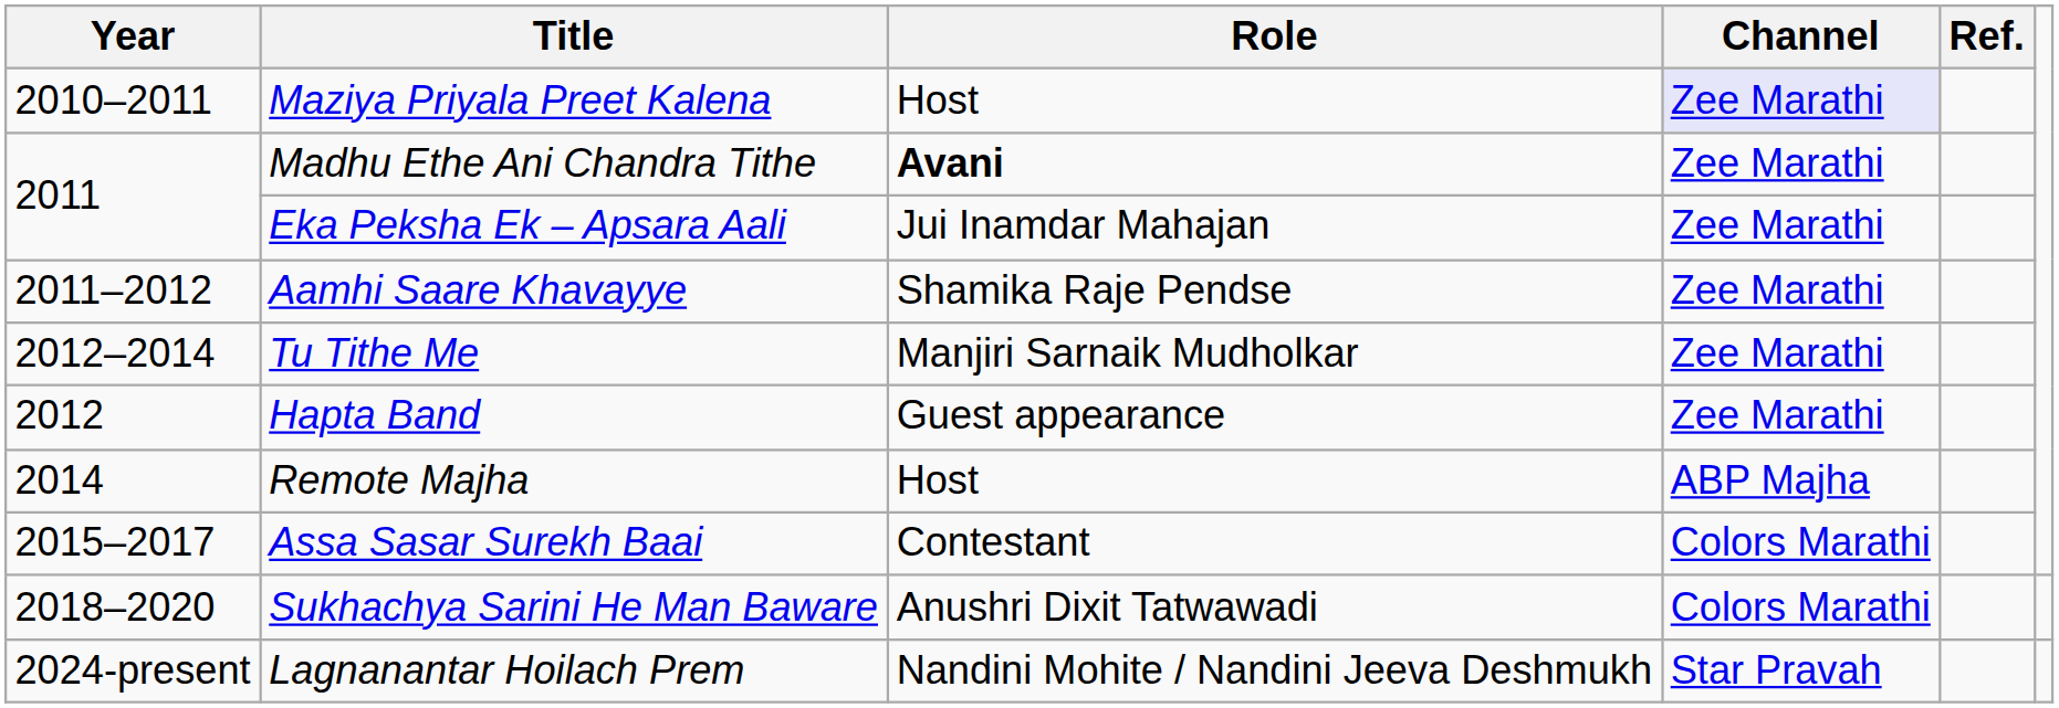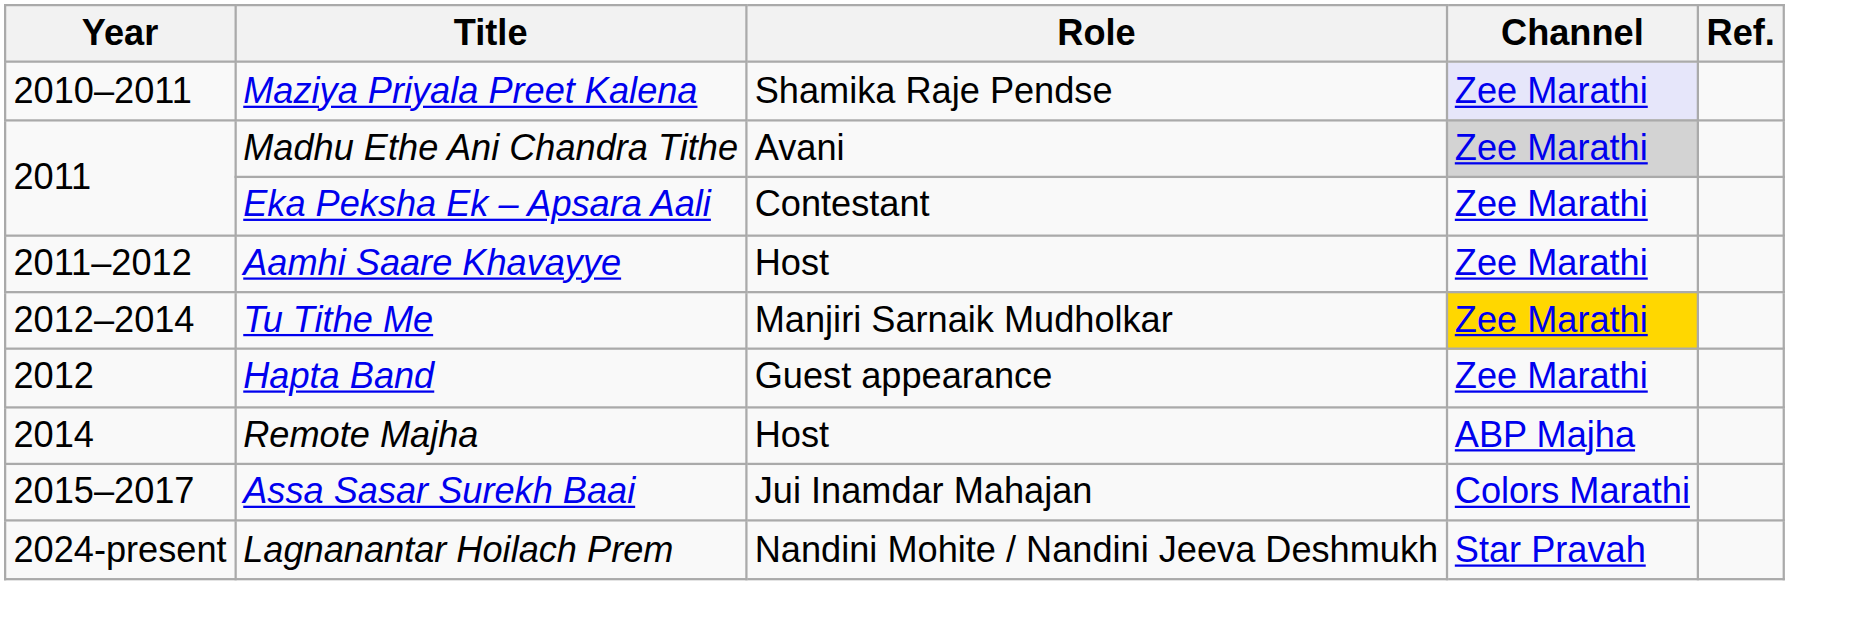 <table class="wikitable sortable">
 <tr>
 <th>Year</th>
 <th>Title</th>
 <th>Role</th>
 <th>Channel</th>
 <th>Ref.</th>
 </tr>
 <tr>
 <td>2010–2011</td>
 <td><em><a href='#'>Maziya Priyala Preet Kalena</a></em></td>
-<td>Host</td>
+<td>Shamika Raje Pendse</td>
 <td style="background: lavender;"><a href='#'>Zee Marathi</a></td>
 <td></td>
 </tr>
 <tr>
 <td rowspan="2">2011</td>
 <td><em>Madhu Ethe Ani Chandra Tithe</em></td>
-<td><strong>Avani</strong></td>
-<td><a href='#'>Zee Marathi</a></td>
+<td>Avani</td>
+<td style="background: lightgrey;"><a href='#'>Zee Marathi</a></td>
 <td></td>
 </tr>
 <tr>
 <td><em><a href='#'>Eka Peksha Ek – Apsara Aali</a></em></td>
-<td>Jui Inamdar Mahajan</td>
+<td>Contestant</td>
 <td><a href='#'>Zee Marathi</a></td>
 <td></td>
 </tr>
 <tr>
 <td>2011–2012</td>
 <td><em><a href='#'>Aamhi Saare Khavayye</a></em></td>
-<td>Shamika Raje Pendse</td>
+<td>Host</td>
 <td><a href='#'>Zee Marathi</a></td>
 <td></td>
 </tr>
 <tr>
 <td>2012–2014</td>
 <td><em><a href='#'>Tu Tithe Me</a></em></td>
 <td>Manjiri Sarnaik Mudholkar</td>
-<td><a href='#'>Zee Marathi</a></td>
+<td style="background: gold;"><a href='#'>Zee Marathi</a></td>
 <td></td>
 </tr>
 <tr>
 <td>2012</td>
 <td><em><a href='#'>Hapta Band</a></em></td>
 <td>Guest appearance</td>
 <td><a href='#'>Zee Marathi</a></td>
 <td></td>
 </tr>
 <tr>
 <td>2014</td>
 <td><em>Remote Majha</em></td>
 <td>Host</td>
 <td><a href='#'>ABP Majha</a></td>
 <td></td>
 </tr>
 <tr>
 <td>2015–2017</td>
 <td><em><a href='#'>Assa Sasar Surekh Baai</a></em></td>
-<td>Contestant</td>
+<td>Jui Inamdar Mahajan</td>
 <td><a href='#'>Colors Marathi</a></td>
-<td></td>
-</tr>
-<tr>
-<td>2018–2020</td>
-<td><em><a href='#'>Sukhachya Sarini He Man Baware</a></em></td>
-<td>Anushri Dixit Tatwawadi</td>
-<td><a href='#'>Colors Marathi</a></td>
-<td></td>
 <td></td>
 </tr>
 <tr>
 <td>2024-present</td>
 <td><em>Lagnanantar Hoilach Prem</em></td>
 <td>Nandini Mohite / Nandini Jeeva Deshmukh</td>
 <td><a href='#'>Star Pravah</a></td>
 <td></td>
 </tr>
 </table>
